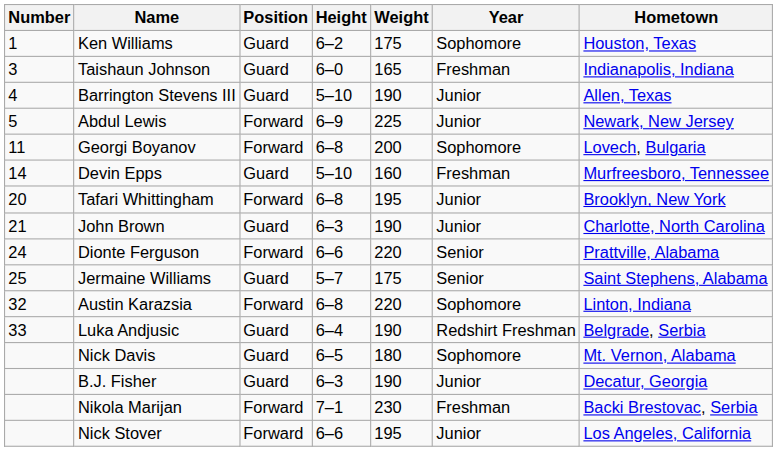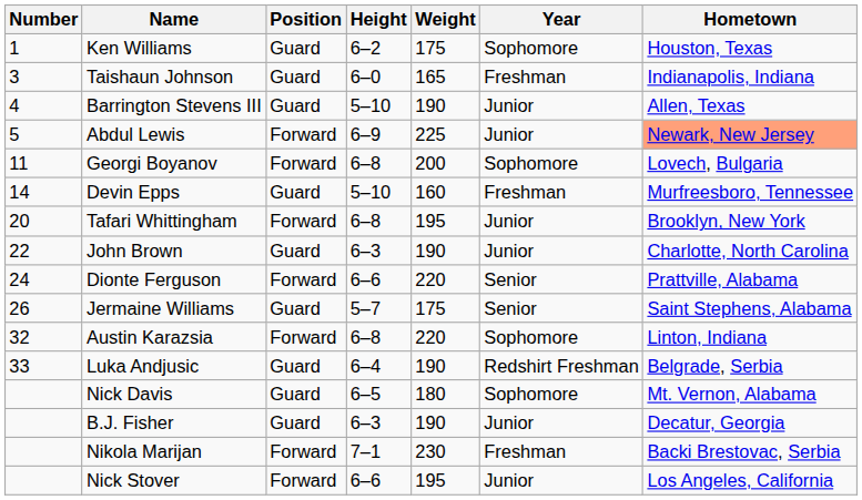 <table class="wikitable" style="font-size: 95%;">
 <tr>
 <th>Number</th>
 <th>Name</th>
 <th>Position</th>
 <th>Height</th>
 <th>Weight</th>
 <th>Year</th>
 <th>Hometown</th>
 </tr>
 <tr>
 <td>1</td>
 <td>Ken Williams</td>
 <td>Guard</td>
 <td>6–2</td>
 <td>175</td>
 <td>Sophomore</td>
 <td><a href='#'>Houston, Texas</a></td>
 </tr>
 <tr>
 <td>3</td>
 <td>Taishaun Johnson</td>
 <td>Guard</td>
 <td>6–0</td>
 <td>165</td>
 <td>Freshman</td>
 <td><a href='#'>Indianapolis, Indiana</a></td>
 </tr>
 <tr>
 <td>4</td>
 <td>Barrington Stevens III</td>
 <td>Guard</td>
 <td>5–10</td>
 <td>190</td>
 <td>Junior</td>
 <td><a href='#'>Allen, Texas</a></td>
 </tr>
 <tr>
 <td>5</td>
 <td>Abdul Lewis</td>
 <td>Forward</td>
 <td>6–9</td>
 <td>225</td>
 <td>Junior</td>
-<td><a href='#'>Newark, New Jersey</a></td>
+<td style="background: lightsalmon;"><a href='#'>Newark, New Jersey</a></td>
 </tr>
 <tr>
 <td>11</td>
 <td>Georgi Boyanov</td>
 <td>Forward</td>
 <td>6–8</td>
 <td>200</td>
 <td>Sophomore</td>
 <td><a href='#'>Lovech</a>, <a href='#'>Bulgaria</a></td>
 </tr>
 <tr>
 <td>14</td>
 <td>Devin Epps</td>
 <td>Guard</td>
 <td>5–10</td>
 <td>160</td>
 <td>Freshman</td>
 <td><a href='#'>Murfreesboro, Tennessee</a></td>
 </tr>
 <tr>
 <td>20</td>
 <td>Tafari Whittingham</td>
 <td>Forward</td>
 <td>6–8</td>
 <td>195</td>
 <td>Junior</td>
 <td><a href='#'>Brooklyn, New York</a></td>
 </tr>
 <tr>
-<td>21</td>
+<td>22</td>
 <td>John Brown</td>
 <td>Guard</td>
 <td>6–3</td>
 <td>190</td>
 <td>Junior</td>
 <td><a href='#'>Charlotte, North Carolina</a></td>
 </tr>
 <tr>
 <td>24</td>
 <td>Dionte Ferguson</td>
 <td>Forward</td>
 <td>6–6</td>
 <td>220</td>
 <td>Senior</td>
 <td><a href='#'>Prattville, Alabama</a></td>
 </tr>
 <tr>
-<td>25</td>
+<td>26</td>
 <td>Jermaine Williams</td>
 <td>Guard</td>
 <td>5–7</td>
 <td>175</td>
 <td>Senior</td>
 <td><a href='#'>Saint Stephens, Alabama</a></td>
 </tr>
 <tr>
 <td>32</td>
 <td>Austin Karazsia</td>
 <td>Forward</td>
 <td>6–8</td>
 <td>220</td>
 <td>Sophomore</td>
 <td><a href='#'>Linton, Indiana</a></td>
 </tr>
 <tr>
 <td>33</td>
 <td>Luka Andjusic</td>
 <td>Guard</td>
 <td>6–4</td>
 <td>190</td>
 <td>Redshirt Freshman</td>
 <td><a href='#'>Belgrade</a>, <a href='#'>Serbia</a></td>
 </tr>
 <tr>
 <td></td>
 <td>Nick Davis</td>
 <td>Guard</td>
 <td>6–5</td>
 <td>180</td>
 <td>Sophomore</td>
 <td><a href='#'>Mt. Vernon, Alabama</a></td>
 </tr>
 <tr>
 <td></td>
 <td>B.J. Fisher</td>
 <td>Guard</td>
 <td>6–3</td>
 <td>190</td>
 <td>Junior</td>
 <td><a href='#'>Decatur, Georgia</a></td>
 </tr>
 <tr>
 <td></td>
 <td>Nikola Marijan</td>
 <td>Forward</td>
 <td>7–1</td>
 <td>230</td>
 <td>Freshman</td>
 <td><a href='#'>Backi Brestovac</a>, <a href='#'>Serbia</a></td>
 </tr>
 <tr>
 <td></td>
 <td>Nick Stover</td>
 <td>Forward</td>
 <td>6–6</td>
 <td>195</td>
 <td>Junior</td>
 <td><a href='#'>Los Angeles, California</a></td>
 </tr>
 </table>
